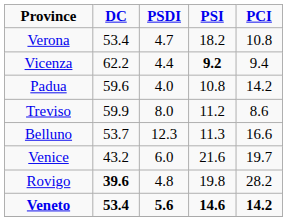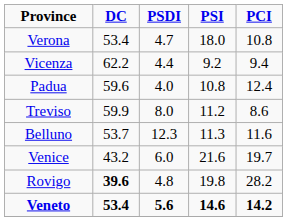 <table class="wikitable" style="text-align:center; width:300px">
 <tr>
 <td style="width:100px"><strong>Province</strong></td>
 <td style="width:50px"><strong><a href='#'>DC</a></strong></td>
 <td style="width:50px"><strong><a href='#'>PSDI</a></strong></td>
 <td style="width:50px"><strong><a href='#'>PSI</a></strong></td>
 <td style="width:50px"><strong><a href='#'>PCI</a></strong></td>
 </tr>
 <tr>
 <td><a href='#'>Verona</a></td>
 <td>53.4</td>
 <td>4.7</td>
-<td>18.2</td>
+<td>18.0</td>
 <td>10.8</td>
 </tr>
 <tr>
 <td><a href='#'>Vicenza</a></td>
 <td>62.2</td>
 <td>4.4</td>
-<td><strong>9.2</strong></td>
+<td>9.2</td>
 <td>9.4</td>
 </tr>
 <tr>
 <td><a href='#'>Padua</a></td>
 <td>59.6</td>
 <td>4.0</td>
 <td>10.8</td>
-<td>14.2</td>
+<td>12.4</td>
 </tr>
 <tr>
 <td><a href='#'>Treviso</a></td>
 <td>59.9</td>
 <td>8.0</td>
 <td>11.2</td>
 <td>8.6</td>
 </tr>
 <tr>
 <td><a href='#'>Belluno</a></td>
 <td>53.7</td>
 <td>12.3</td>
 <td>11.3</td>
-<td>16.6</td>
+<td>11.6</td>
 </tr>
 <tr>
 <td><a href='#'>Venice</a></td>
 <td>43.2</td>
 <td>6.0</td>
 <td>21.6</td>
 <td>19.7</td>
 </tr>
 <tr>
 <td><a href='#'>Rovigo</a></td>
 <td><strong>39.6</strong></td>
 <td>4.8</td>
 <td>19.8</td>
 <td>28.2</td>
 </tr>
 <tr>
 <td><strong><a href='#'>Veneto</a></strong></td>
 <td><strong>53.4</strong></td>
 <td><strong>5.6</strong></td>
 <td><strong>14.6</strong></td>
 <td><strong>14.2</strong></td>
 </tr>
 <tr>
 </tr>
 </table>
